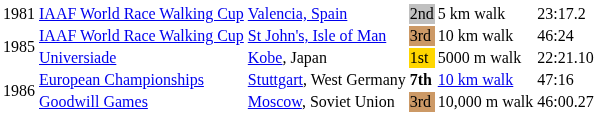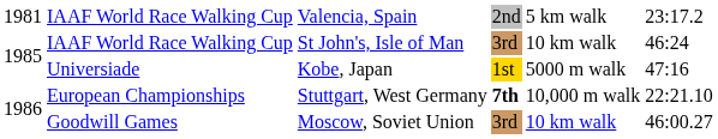 <table>
 <tr>
 <td>1981</td>
 <td><a href='#'>IAAF World Race Walking Cup</a></td>
 <td><a href='#'>Valencia, Spain</a></td>
 <td bgcolor=silver>2nd</td>
 <td>5 km walk</td>
 <td>23:17.2</td>
 </tr>
 <tr>
 <td rowspan=2>1985</td>
 <td><a href='#'>IAAF World Race Walking Cup</a></td>
 <td><a href='#'>St John's, Isle of Man</a></td>
 <td bgcolor=cc9966>3rd</td>
 <td>10 km walk</td>
 <td>46:24</td>
 </tr>
 <tr>
 <td><a href='#'>Universiade</a></td>
 <td><a href='#'>Kobe</a>, Japan</td>
 <td bgcolor=gold>1st</td>
 <td>5000 m walk</td>
-<td>22:21.10</td>
+<td>47:16</td>
 </tr>
 <tr>
 <td rowspan=2>1986</td>
 <td><a href='#'>European Championships</a></td>
 <td><a href='#'>Stuttgart</a>, West Germany</td>
 <td><strong>7th</strong></td>
-<td><a href='#'>10 km walk</a></td>
-<td>47:16</td>
+<td>10,000 m walk</td>
+<td>22:21.10</td>
 </tr>
 <tr>
 <td><a href='#'>Goodwill Games</a></td>
 <td><a href='#'>Moscow</a>, Soviet Union</td>
 <td bgcolor=cc9966>3rd</td>
-<td>10,000 m walk</td>
+<td><a href='#'>10 km walk</a></td>
 <td>46:00.27</td>
 </tr>
 </table>
